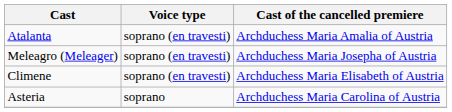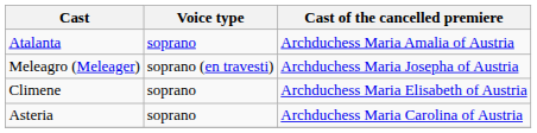 <table class="wikitable">
 <tr>
 <th>Cast</th>
 <th>Voice type</th>
 <th>Cast of the cancelled premiere<br></th>
 </tr>
 <tr>
 <td><a href='#'>Atalanta</a></td>
-<td>soprano (<a href='#'>en travesti</a>)</td>
+<td><a href='#'>soprano</a></td>
 <td><a href='#'>Archduchess Maria Amalia of Austria</a></td>
 </tr>
 <tr>
 <td>Meleagro (<a href='#'>Meleager</a>)</td>
 <td>soprano (<a href='#'>en travesti</a>)</td>
 <td><a href='#'>Archduchess Maria Josepha of Austria</a></td>
 </tr>
 <tr>
 <td>Climene</td>
-<td>soprano (<a href='#'>en travesti</a>)</td>
+<td>soprano</td>
 <td><a href='#'>Archduchess Maria Elisabeth of Austria</a></td>
 </tr>
 <tr>
 <td>Asteria</td>
 <td>soprano</td>
 <td><a href='#'>Archduchess Maria Carolina of Austria</a></td>
 </tr>
 <tr>
 </tr>
 </table>
